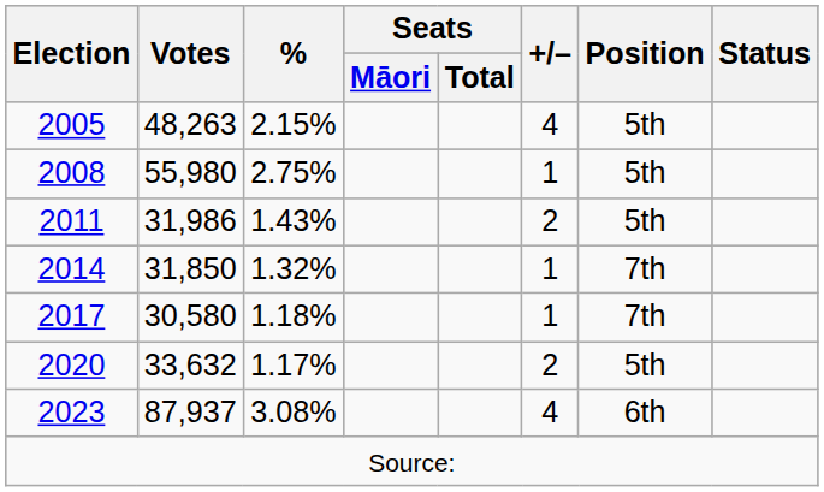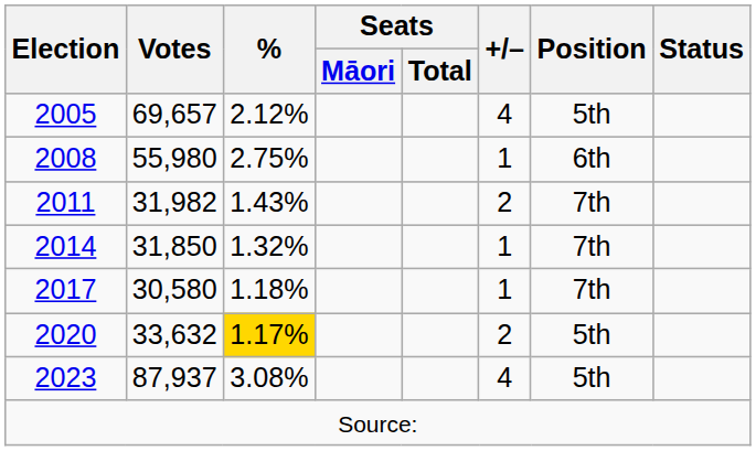 <table class=wikitable style="text-align: center;">
 <tr>
 <th rowspan=2>Election</th>
 <th rowspan=2>Votes</th>
 <th rowspan=2>%</th>
 <th colspan=2>Seats</th>
 <th rowspan=2>+/–</th>
 <th rowspan=2>Position</th>
 <th rowspan=2>Status</th>
 </tr>
 <tr>
 <th><a href='#'>Māori</a></th>
 <th>Total</th>
 </tr>
 <tr>
 <td><a href='#'>2005</a></td>
-<td>48,263</td>
-<td>2.15%</td>
+<td>69,657</td>
+<td>2.12%</td>
 <td></td>
 <td></td>
 <td> 4</td>
 <td> 5th</td>
 <td></td>
 </tr>
 <tr>
 <td><a href='#'>2008</a></td>
 <td>55,980</td>
 <td>2.75%</td>
 <td></td>
 <td></td>
 <td> 1</td>
-<td> 5th</td>
+<td> 6th</td>
 <td></td>
 </tr>
 <tr>
 <td><a href='#'>2011</a></td>
-<td>31,986</td>
+<td>31,982</td>
 <td>1.43%</td>
 <td></td>
 <td></td>
 <td> 2</td>
-<td> 5th</td>
+<td> 7th</td>
 <td></td>
 </tr>
 <tr>
 <td><a href='#'>2014</a></td>
 <td>31,850</td>
 <td>1.32%</td>
 <td></td>
 <td></td>
 <td> 1</td>
 <td> 7th</td>
 <td></td>
 </tr>
 <tr>
 <td><a href='#'>2017</a></td>
 <td>30,580</td>
 <td>1.18%</td>
 <td></td>
 <td></td>
 <td> 1</td>
 <td> 7th</td>
 <td></td>
 </tr>
 <tr>
 <td><a href='#'>2020</a></td>
 <td>33,632</td>
-<td>1.17%</td>
+<td style="background: gold;">1.17%</td>
 <td></td>
 <td></td>
 <td> 2</td>
 <td> 5th</td>
 <td></td>
 </tr>
 <tr>
 <td><a href='#'>2023</a></td>
 <td>87,937</td>
 <td>3.08%</td>
 <td></td>
 <td></td>
 <td> 4</td>
-<td> 6th</td>
+<td> 5th</td>
 <td></td>
 </tr>
 <tr>
 <td colspan=9><small>Source: </small></td>
 </tr>
 </table>
